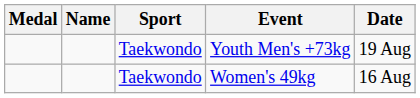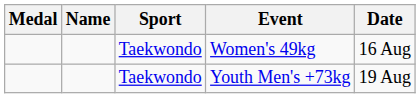 <table class="wikitable sortable" style="font-size:90%">
 <tr>
 <th>Medal</th>
 <th>Name</th>
 <th>Sport</th>
 <th>Event</th>
 <th>Date</th>
 </tr>
 <tr>
 <td></td>
 <td></td>
 <td><a href='#'>Taekwondo</a></td>
-<td><a href='#'>Youth Men's +73kg</a></td>
-<td>19 Aug</td>
+<td><a href='#'>Women's 49kg</a></td>
+<td>16 Aug</td>
 </tr>
 <tr>
 <td></td>
 <td></td>
 <td><a href='#'>Taekwondo</a></td>
-<td><a href='#'>Women's 49kg</a></td>
-<td>16 Aug</td>
+<td><a href='#'>Youth Men's +73kg</a></td>
+<td>19 Aug</td>
 </tr>
 </table>
